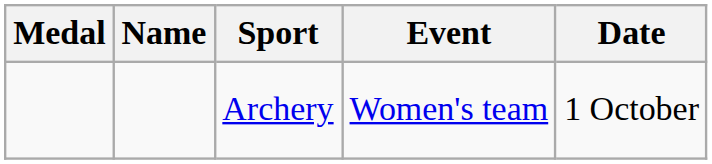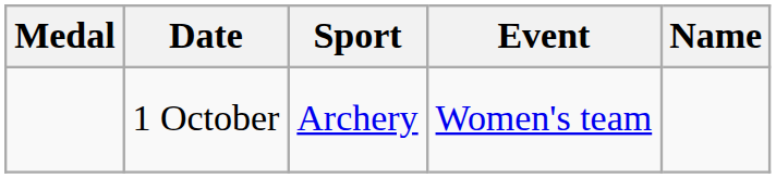 <table class="wikitable sortable" style="font-size:90%">
 <tr>
 <th>Medal</th>
-<th>Name</th>
+<th>Date</th>
 <th>Sport</th>
 <th>Event</th>
-<th>Date</th>
+<th>Name</th>
 </tr>
 <tr>
 <td></td>
-<td><br><br></td>
+<td>1 October</td>
 <td><a href='#'>Archery</a></td>
 <td><a href='#'>Women's team</a></td>
-<td>1 October</td>
+<td><br><br></td>
 </tr>
 </table>
